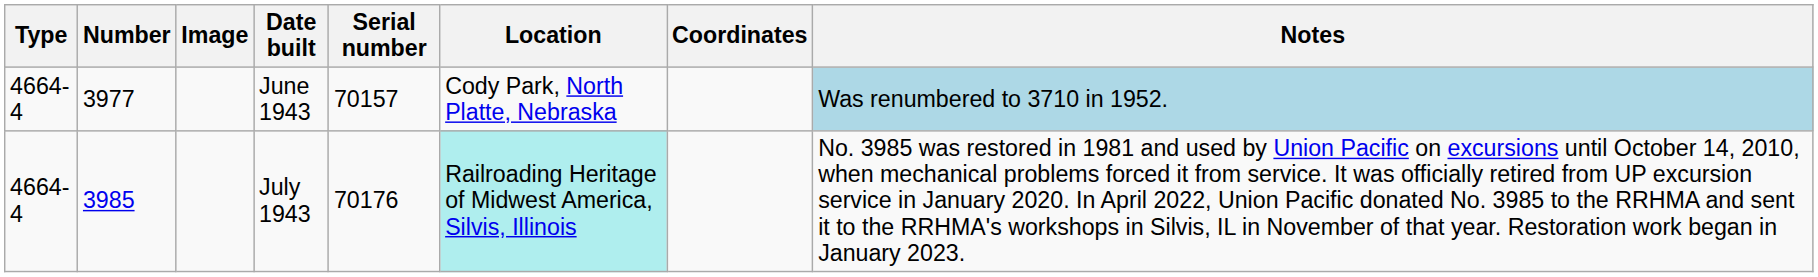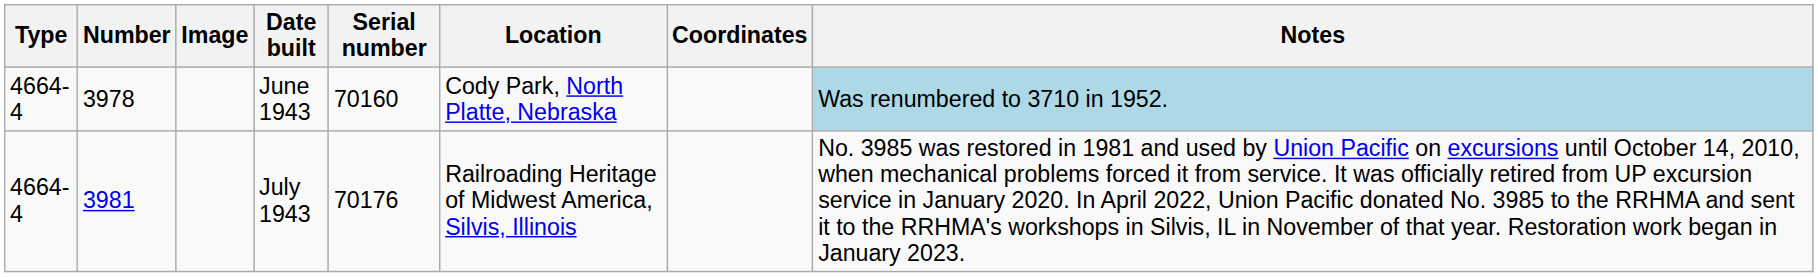 <table Class="wikitable plainrowheaders">
 <tr>
 <th scope="col">Type</th>
 <th scope="col">Number</th>
 <th scope="col">Image</th>
 <th scope="col">Date built</th>
 <th scope="col">Serial number</th>
 <th scope="col">Location</th>
 <th scope="col">Coordinates</th>
 <th scope="col">Notes</th>
 </tr>
 <tr>
 <td>4664-4</td>
-<td>3977</td>
+<td>3978</td>
 <td></td>
 <td>June 1943</td>
-<td>70157</td>
+<td>70160</td>
 <td>Cody Park, <a href='#'>North Platte, Nebraska</a></td>
 <td></td>
 <td style="background: lightblue;">Was renumbered to 3710 in 1952.</td>
 </tr>
 <tr>
 <td>4664-4</td>
-<td><a href='#'>3985</a></td>
+<td><a href='#'>3981</a></td>
 <td></td>
 <td>July 1943</td>
 <td>70176</td>
-<td style="background: paleturquoise;">Railroading Heritage of Midwest America, <a href='#'>Silvis, Illinois</a></td>
+<td>Railroading Heritage of Midwest America, <a href='#'>Silvis, Illinois</a></td>
 <td></td>
 <td>No. 3985 was restored in 1981 and used by <a href='#'>Union Pacific</a> on <a href='#'>excursions</a> until October 14, 2010, when mechanical problems forced it from service. It was officially retired from UP excursion service in January 2020. In April 2022, Union Pacific donated No. 3985 to the RRHMA and sent it to the RRHMA's workshops in Silvis, IL in November of that year. Restoration work began in January 2023.</td>
 </tr>
 </table>
